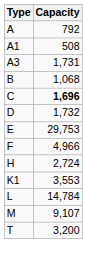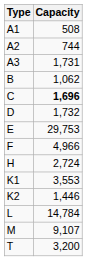 <table class="wikitable">
 <tr>
 <th>Type</th>
 <th>Capacity</th>
 </tr>
 <tr>
-<td>A</td>
-<td align=right>792</td>
+<td>A1</td>
+<td align=right>508</td>
 </tr>
 <tr>
-<td>A1</td>
-<td align=right>508</td>
+<td>A2</td>
+<td align=right>744</td>
 </tr>
 <tr>
 <td>A3</td>
 <td align=right>1,731</td>
 </tr>
 <tr>
 <td>B</td>
-<td align=right>1,068</td>
+<td align=right>1,062</td>
 </tr>
 <tr>
 <td>C</td>
 <td align=right><strong>1,696</strong></td>
 </tr>
 <tr>
 <td>D</td>
 <td align=right>1,732</td>
 </tr>
 <tr>
 <td>E</td>
 <td align=right>29,753</td>
 </tr>
 <tr>
 <td>F</td>
 <td align=right>4,966</td>
 </tr>
 <tr>
 <td>H</td>
 <td align=right>2,724</td>
 </tr>
 <tr>
 <td>K1</td>
 <td align=right>3,553</td>
 </tr>
 <tr>
+<td>K2</td>
+<td align=right>1,446</td>
+</tr>
+<tr>
 <td>L</td>
 <td align=right>14,784</td>
 </tr>
 <tr>
 <td>M</td>
 <td align=right>9,107</td>
 </tr>
 <tr>
 <td>T</td>
 <td align=right>3,200</td>
 </tr>
 </table>
